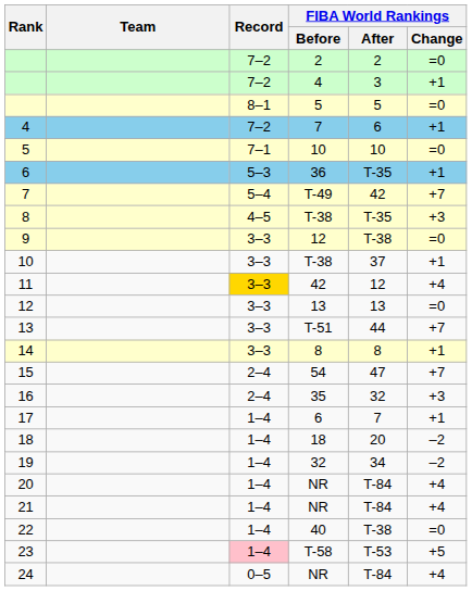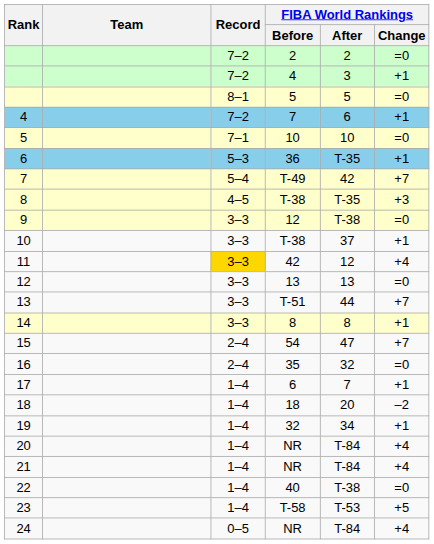 <table class=wikitable style="text-align:center">
 <tr>
 <th rowspan=2 width=40>Rank</th>
 <th rowspan=2 width=200>Team</th>
 <th rowspan=2 width=60>Record</th>
 <th colspan=3><a href='#'>FIBA World Rankings</a></th>
 </tr>
 <tr>
 <th width=60>Before</th>
 <th width=60>After</th>
 <th width=60>Change</th>
 </tr>
 <tr bgcolor=ccffcc>
 <td></td>
 <td align=left></td>
 <td>7–2</td>
 <td>2</td>
 <td>2</td>
 <td>=0</td>
 </tr>
 <tr bgcolor=ccffcc>
 <td></td>
 <td align=left></td>
 <td>7–2</td>
 <td>4</td>
 <td>3</td>
 <td>+1</td>
 </tr>
 <tr bgcolor=ffffcc>
 <td></td>
 <td align=left></td>
 <td>8–1</td>
 <td>5</td>
 <td>5</td>
 <td>=0</td>
 </tr>
 <tr bgcolor=skyblue>
 <td>4</td>
 <td align=left></td>
 <td>7–2</td>
 <td>7</td>
 <td>6</td>
 <td>+1</td>
 </tr>
 <tr bgcolor=ffffcc>
 <td>5</td>
 <td align=left></td>
 <td>7–1</td>
 <td>10</td>
 <td>10</td>
 <td>=0</td>
 </tr>
 <tr bgcolor=skyblue>
 <td>6</td>
 <td align=left></td>
 <td>5–3</td>
 <td>36</td>
 <td>T-35</td>
 <td>+1</td>
 </tr>
 <tr bgcolor=ffffcc>
 <td>7</td>
 <td align=left></td>
 <td>5–4</td>
 <td>T-49</td>
 <td>42</td>
 <td>+7</td>
 </tr>
 <tr bgcolor=ffffcc>
 <td>8</td>
 <td align=left></td>
 <td>4–5</td>
 <td>T-38</td>
 <td>T-35</td>
 <td>+3</td>
 </tr>
 <tr bgcolor=ffffcc>
 <td>9</td>
 <td align=left></td>
 <td>3–3</td>
 <td>12</td>
 <td>T-38</td>
 <td>=0</td>
 </tr>
 <tr>
 <td>10</td>
 <td align=left></td>
 <td>3–3</td>
 <td>T-38</td>
 <td>37</td>
 <td>+1</td>
 </tr>
 <tr>
 <td>11</td>
 <td align=left></td>
 <td style="background: gold;">3–3</td>
 <td>42</td>
 <td>12</td>
 <td>+4</td>
 </tr>
 <tr>
 <td>12</td>
 <td align=left></td>
 <td>3–3</td>
 <td>13</td>
 <td>13</td>
 <td>=0</td>
 </tr>
 <tr>
 <td>13</td>
 <td align=left></td>
 <td>3–3</td>
 <td>T-51</td>
 <td>44</td>
 <td>+7</td>
 </tr>
 <tr bgcolor=ffffcc>
 <td>14</td>
 <td align=left></td>
 <td>3–3</td>
 <td>8</td>
 <td>8</td>
 <td>+1</td>
 </tr>
 <tr>
 <td>15</td>
 <td align=left></td>
 <td>2–4</td>
 <td>54</td>
 <td>47</td>
 <td>+7</td>
 </tr>
 <tr>
 <td>16</td>
 <td align=left></td>
 <td>2–4</td>
 <td>35</td>
 <td>32</td>
-<td>+3</td>
+<td>=0</td>
 </tr>
 <tr>
 <td>17</td>
 <td align=left></td>
 <td>1–4</td>
 <td>6</td>
 <td>7</td>
 <td>+1</td>
 </tr>
 <tr>
 <td>18</td>
 <td align=left></td>
 <td>1–4</td>
 <td>18</td>
 <td>20</td>
 <td>–2</td>
 </tr>
 <tr>
 <td>19</td>
 <td align=left></td>
 <td>1–4</td>
 <td>32</td>
 <td>34</td>
-<td>–2</td>
+<td>+1</td>
 </tr>
 <tr>
 <td>20</td>
 <td align=left></td>
 <td>1–4</td>
 <td>NR</td>
 <td>T-84</td>
 <td>+4</td>
 </tr>
 <tr>
 <td>21</td>
 <td align=left></td>
 <td>1–4</td>
 <td>NR</td>
 <td>T-84</td>
 <td>+4</td>
 </tr>
 <tr>
 <td>22</td>
 <td align=left></td>
 <td>1–4</td>
 <td>40</td>
 <td>T-38</td>
 <td>=0</td>
 </tr>
 <tr>
 <td>23</td>
 <td align=left></td>
-<td style="background: pink;">1–4</td>
+<td>1–4</td>
 <td>T-58</td>
 <td>T-53</td>
 <td>+5</td>
 </tr>
 <tr>
 <td>24</td>
 <td align=left></td>
 <td>0–5</td>
 <td>NR</td>
 <td>T-84</td>
 <td>+4</td>
 </tr>
 </table>
